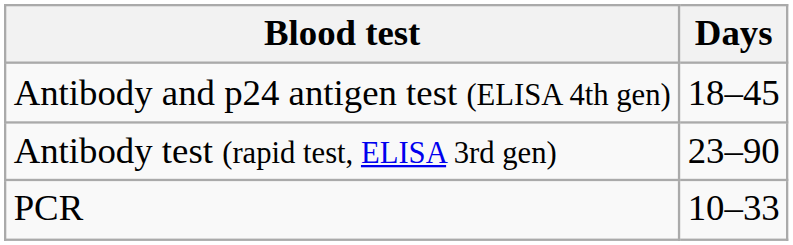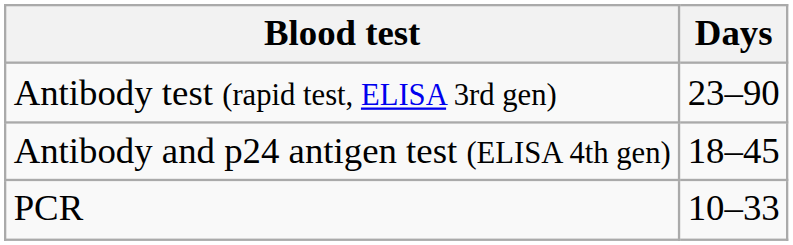 <table class="wikitable floatright">
 <tr>
 <th>Blood test</th>
 <th>Days</th>
 </tr>
 <tr>
+<td>Antibody test <small>(rapid test, <a href='#'>ELISA</a> 3rd gen)</small></td>
+<td>23–90</td>
+</tr>
+<tr>
 <td>Antibody and p24 antigen test <small>(ELISA 4th gen)</small></td>
 <td>18–45</td>
-</tr>
-<tr>
-<td>Antibody test <small>(rapid test, <a href='#'>ELISA</a> 3rd gen)</small></td>
-<td>23–90</td>
 </tr>
 <tr>
 <td>PCR</td>
 <td>10–33</td>
 </tr>
 </table>
